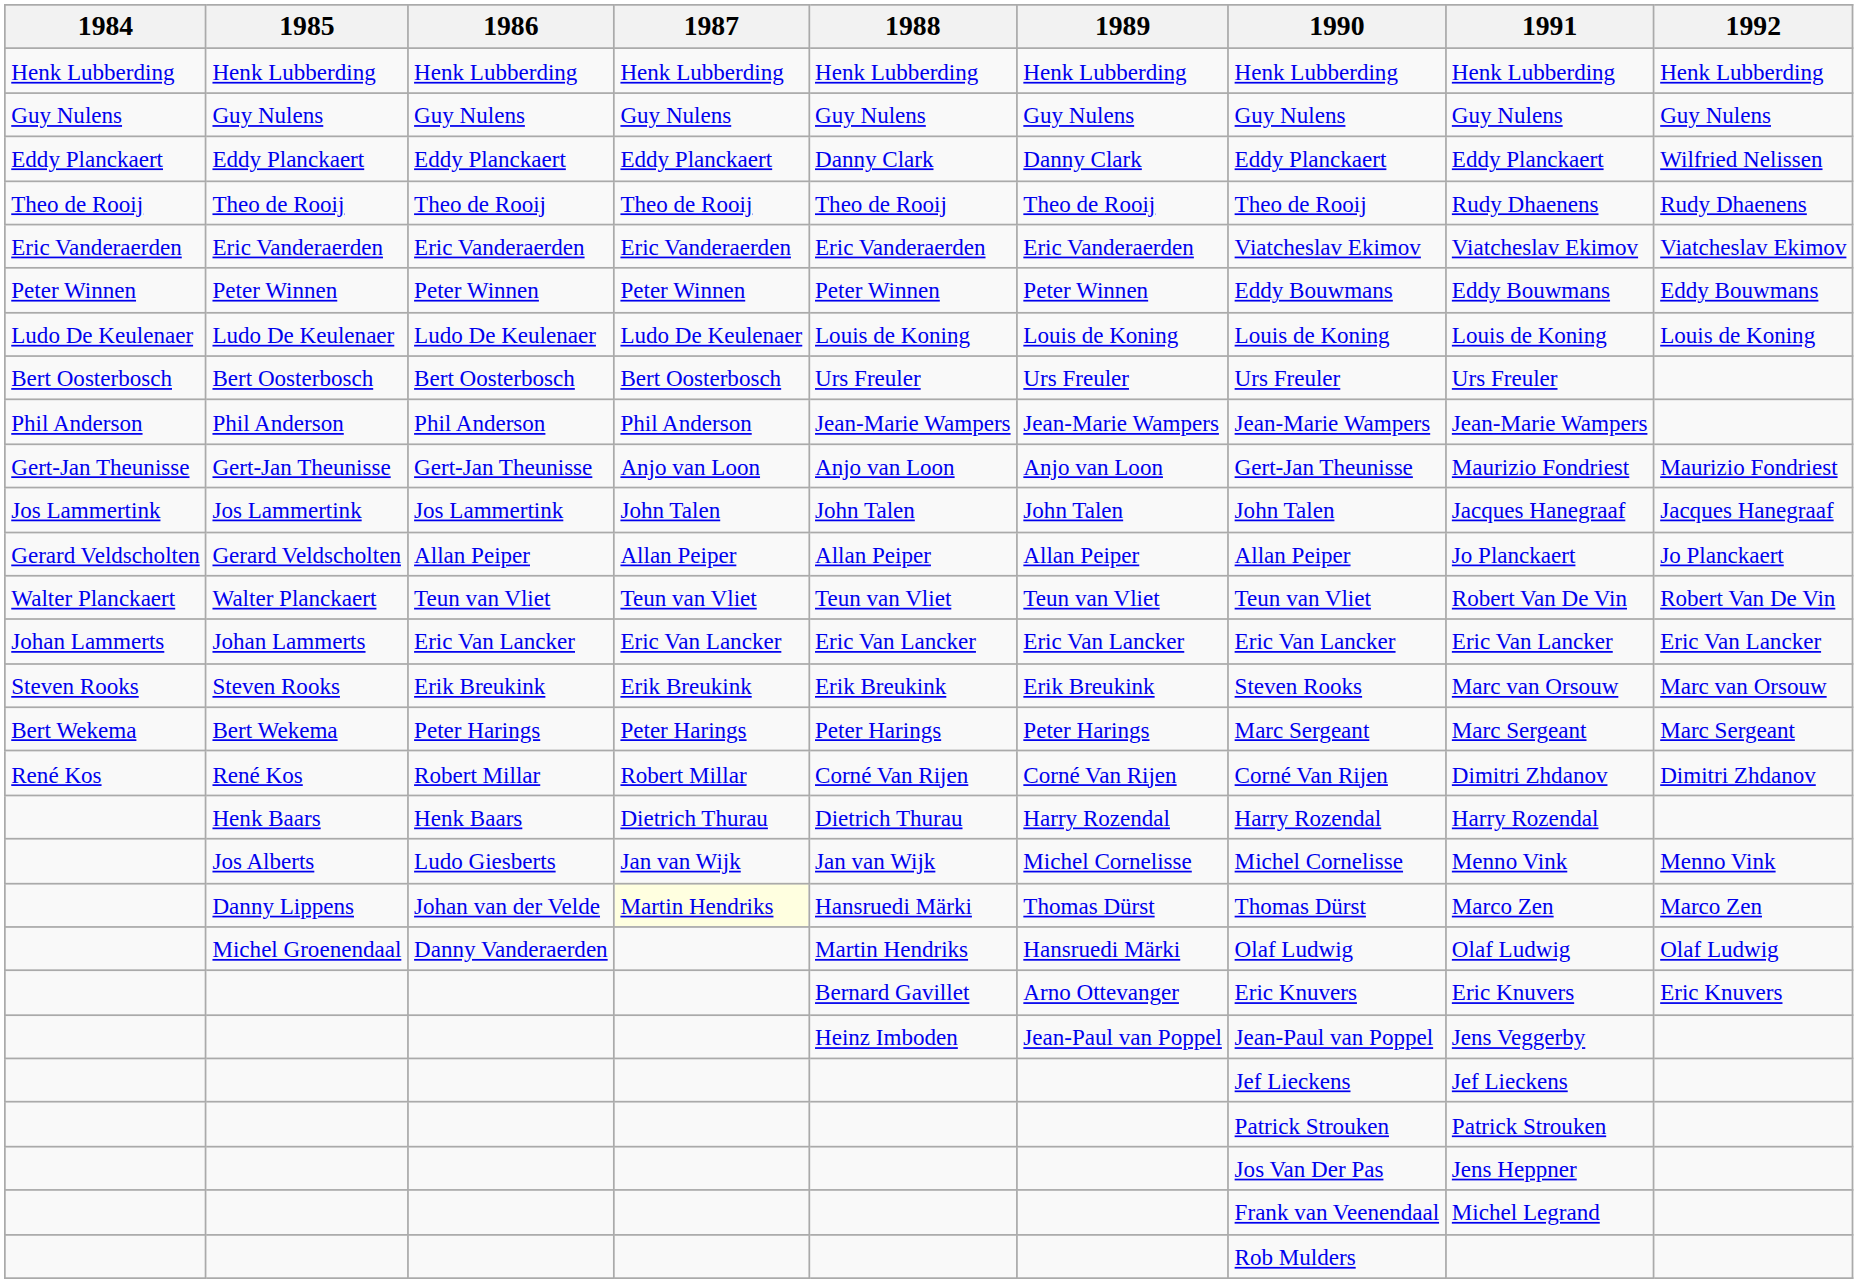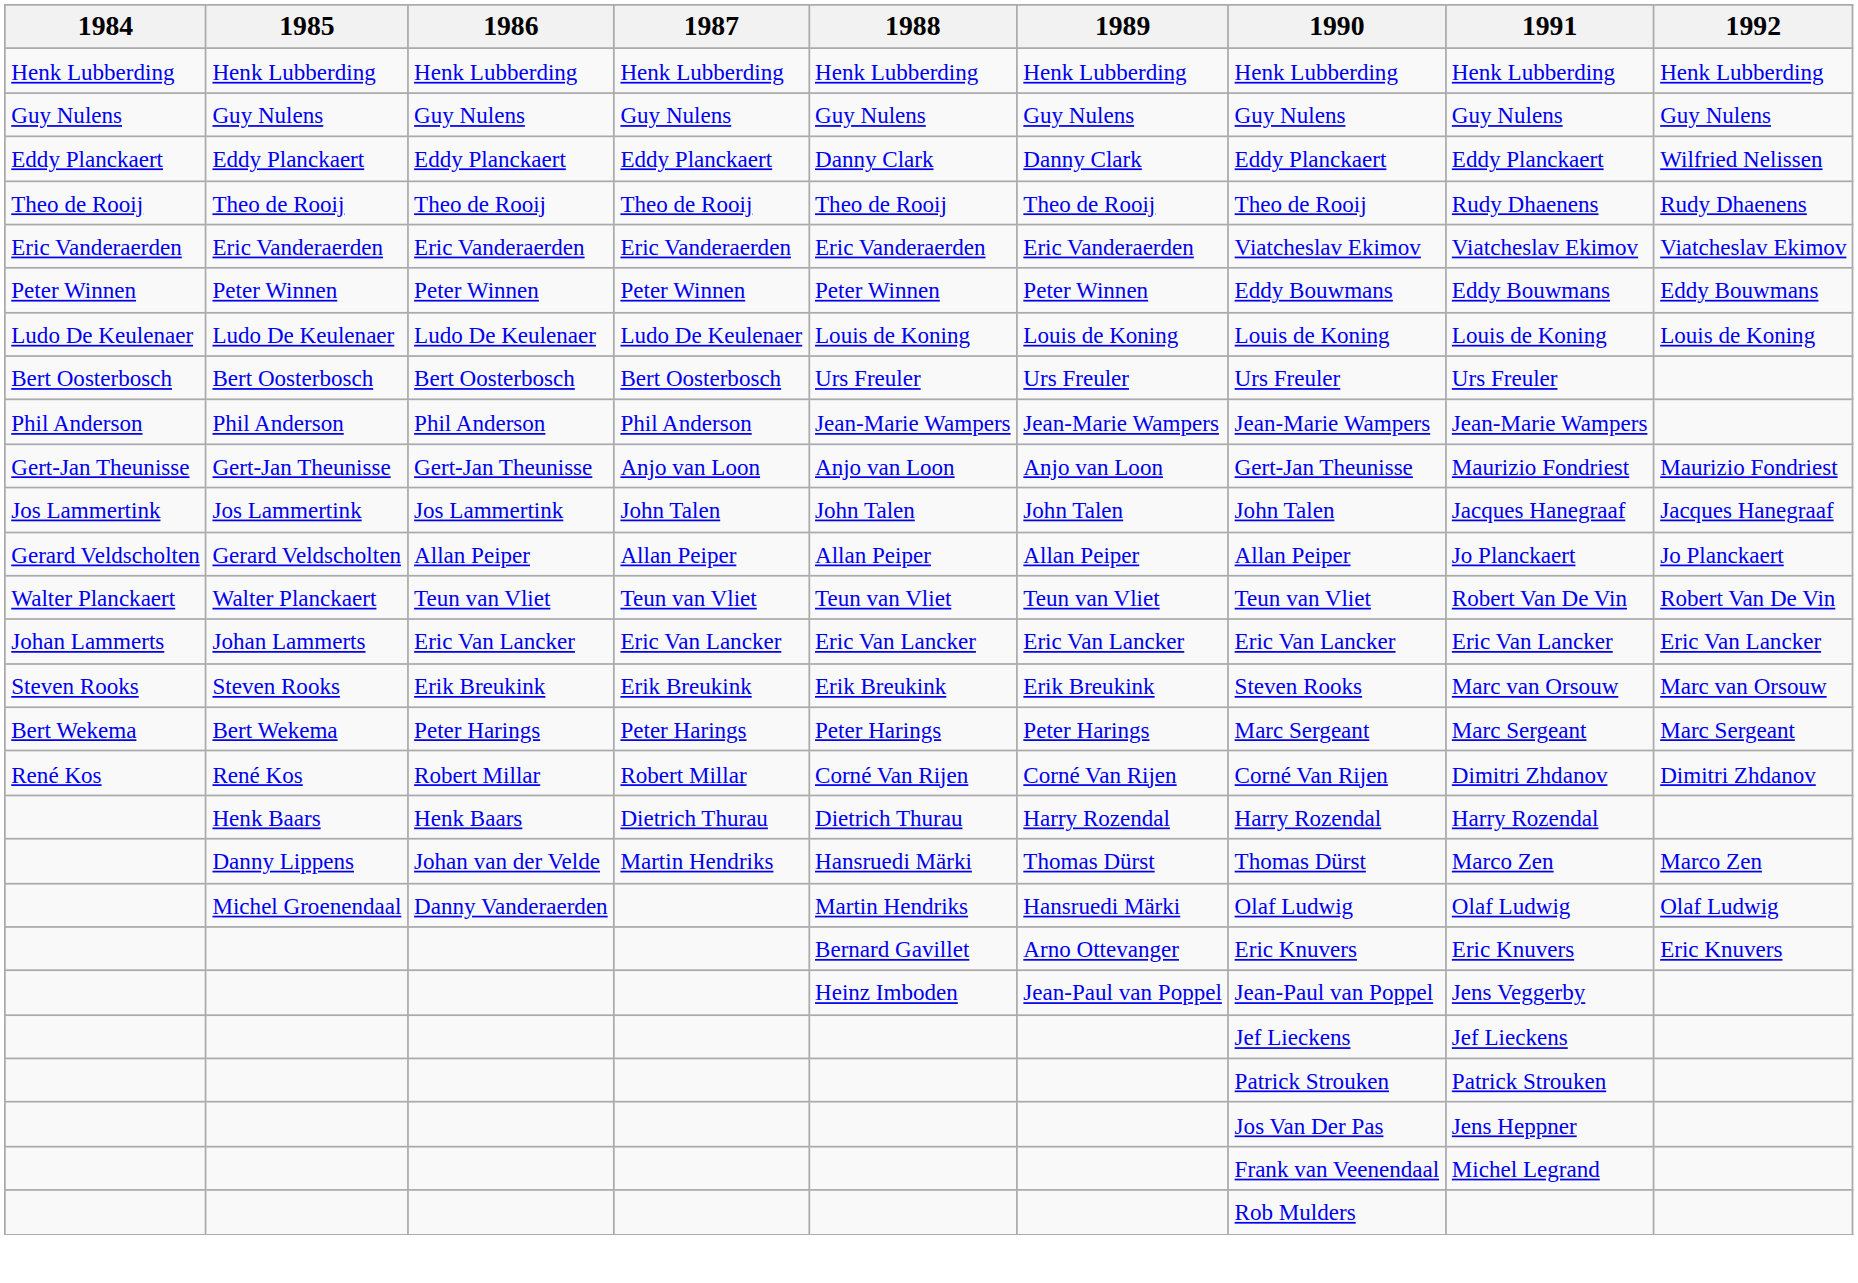 <table class="wikitable">
 <tr>
 <th>1984</th>
 <th>1985</th>
 <th>1986</th>
 <th>1987</th>
 <th>1988</th>
 <th>1989</th>
 <th>1990</th>
 <th>1991</th>
 <th>1992</th>
 </tr>
 <tr>
 <td><small> <a href='#'>Henk Lubberding</a> </small></td>
 <td><small> <a href='#'>Henk Lubberding</a> </small></td>
 <td><small> <a href='#'>Henk Lubberding</a> </small></td>
 <td><small> <a href='#'>Henk Lubberding</a> </small></td>
 <td><small> <a href='#'>Henk Lubberding</a> </small></td>
 <td><small> <a href='#'>Henk Lubberding</a> </small></td>
 <td><small> <a href='#'>Henk Lubberding</a> </small></td>
 <td><small> <a href='#'>Henk Lubberding</a> </small></td>
 <td><small> <a href='#'>Henk Lubberding</a> </small></td>
 </tr>
 <tr>
 <td><small> <a href='#'>Guy Nulens</a> </small></td>
 <td><small> <a href='#'>Guy Nulens</a> </small></td>
 <td><small> <a href='#'>Guy Nulens</a> </small></td>
 <td><small> <a href='#'>Guy Nulens</a> </small></td>
 <td><small> <a href='#'>Guy Nulens</a> </small></td>
 <td><small> <a href='#'>Guy Nulens</a> </small></td>
 <td><small> <a href='#'>Guy Nulens</a> </small></td>
 <td><small> <a href='#'>Guy Nulens</a> </small></td>
 <td><small> <a href='#'>Guy Nulens</a> </small></td>
 </tr>
 <tr>
 <td><small> <a href='#'>Eddy Planckaert</a> </small></td>
 <td><small> <a href='#'>Eddy Planckaert</a> </small></td>
 <td><small> <a href='#'>Eddy Planckaert</a> </small></td>
 <td><small> <a href='#'>Eddy Planckaert</a> </small></td>
 <td><small> <a href='#'>Danny Clark</a> </small></td>
 <td><small> <a href='#'>Danny Clark</a> </small></td>
 <td><small> <a href='#'>Eddy Planckaert</a> </small></td>
 <td><small> <a href='#'>Eddy Planckaert</a> </small></td>
 <td><small><a href='#'>Wilfried Nelissen</a></small></td>
 </tr>
 <tr>
 <td><small> <a href='#'>Theo de Rooij</a> </small></td>
 <td><small> <a href='#'>Theo de Rooij</a> </small></td>
 <td><small> <a href='#'>Theo de Rooij</a> </small></td>
 <td><small> <a href='#'>Theo de Rooij</a> </small></td>
 <td><small> <a href='#'>Theo de Rooij</a> </small></td>
 <td><small> <a href='#'>Theo de Rooij</a> </small></td>
 <td><small> <a href='#'>Theo de Rooij</a> </small></td>
 <td><small><a href='#'>Rudy Dhaenens</a></small></td>
 <td><small><a href='#'>Rudy Dhaenens</a></small></td>
 </tr>
 <tr>
 <td><small> <a href='#'>Eric Vanderaerden</a> </small></td>
 <td><small> <a href='#'>Eric Vanderaerden</a> </small></td>
 <td><small> <a href='#'>Eric Vanderaerden</a> </small></td>
 <td><small> <a href='#'>Eric Vanderaerden</a> </small></td>
 <td><small> <a href='#'>Eric Vanderaerden</a> </small></td>
 <td><small> <a href='#'>Eric Vanderaerden</a> </small></td>
 <td><small><a href='#'>Viatcheslav Ekimov</a></small></td>
 <td><small><a href='#'>Viatcheslav Ekimov</a></small></td>
 <td><small><a href='#'>Viatcheslav Ekimov</a></small></td>
 </tr>
 <tr>
 <td><small> <a href='#'>Peter Winnen</a> </small></td>
 <td><small> <a href='#'>Peter Winnen</a> </small></td>
 <td><small> <a href='#'>Peter Winnen</a> </small></td>
 <td><small> <a href='#'>Peter Winnen</a> </small></td>
 <td><small> <a href='#'>Peter Winnen</a> </small></td>
 <td><small> <a href='#'>Peter Winnen</a> </small></td>
 <td><small><a href='#'>Eddy Bouwmans</a></small></td>
 <td><small><a href='#'>Eddy Bouwmans</a></small></td>
 <td><small><a href='#'>Eddy Bouwmans</a></small></td>
 </tr>
 <tr>
 <td><small> <a href='#'>Ludo De Keulenaer</a> </small></td>
 <td><small> <a href='#'>Ludo De Keulenaer</a> </small></td>
 <td><small> <a href='#'>Ludo De Keulenaer</a> </small></td>
 <td><small> <a href='#'>Ludo De Keulenaer</a> </small></td>
 <td><small><a href='#'>Louis de Koning</a></small></td>
 <td><small><a href='#'>Louis de Koning</a></small></td>
 <td><small><a href='#'>Louis de Koning</a></small></td>
 <td><small><a href='#'>Louis de Koning</a></small></td>
 <td><small><a href='#'>Louis de Koning</a></small></td>
 </tr>
 <tr>
 <td><small> <a href='#'>Bert Oosterbosch</a> </small></td>
 <td><small> <a href='#'>Bert Oosterbosch</a> </small></td>
 <td><small> <a href='#'>Bert Oosterbosch</a> </small></td>
 <td><small> <a href='#'>Bert Oosterbosch</a> </small></td>
 <td><small><a href='#'>Urs Freuler</a></small></td>
 <td><small><a href='#'>Urs Freuler</a></small></td>
 <td><small><a href='#'>Urs Freuler</a></small></td>
 <td><small><a href='#'>Urs Freuler</a></small></td>
 <td></td>
 </tr>
 <tr>
 <td><small> <a href='#'>Phil Anderson</a> </small></td>
 <td><small> <a href='#'>Phil Anderson</a> </small></td>
 <td><small> <a href='#'>Phil Anderson</a> </small></td>
 <td><small> <a href='#'>Phil Anderson</a> </small></td>
 <td><small><a href='#'>Jean-Marie Wampers</a></small></td>
 <td><small><a href='#'>Jean-Marie Wampers</a></small></td>
 <td><small><a href='#'>Jean-Marie Wampers</a></small></td>
 <td><small><a href='#'>Jean-Marie Wampers</a></small></td>
 <td></td>
 </tr>
 <tr>
 <td><small> <a href='#'>Gert-Jan Theunisse</a> </small></td>
 <td><small> <a href='#'>Gert-Jan Theunisse</a> </small></td>
 <td><small> <a href='#'>Gert-Jan Theunisse</a> </small></td>
 <td><small><a href='#'>Anjo van Loon</a></small></td>
 <td><small><a href='#'>Anjo van Loon</a></small></td>
 <td><small><a href='#'>Anjo van Loon</a></small></td>
 <td><small> <a href='#'>Gert-Jan Theunisse</a> </small></td>
 <td><small><a href='#'>Maurizio Fondriest</a></small></td>
 <td><small><a href='#'>Maurizio Fondriest</a></small></td>
 </tr>
 <tr>
 <td><small> <a href='#'>Jos Lammertink</a> </small></td>
 <td><small> <a href='#'>Jos Lammertink</a> </small></td>
 <td><small> <a href='#'>Jos Lammertink</a> </small></td>
 <td><small><a href='#'>John Talen</a></small></td>
 <td><small><a href='#'>John Talen</a></small></td>
 <td><small><a href='#'>John Talen</a></small></td>
 <td><small><a href='#'>John Talen</a></small></td>
 <td><small><a href='#'>Jacques Hanegraaf</a></small></td>
 <td><small><a href='#'>Jacques Hanegraaf</a></small></td>
 </tr>
 <tr>
 <td><small> <a href='#'>Gerard Veldscholten</a> </small></td>
 <td><small> <a href='#'>Gerard Veldscholten</a> </small></td>
 <td><small><a href='#'>Allan Peiper</a></small></td>
 <td><small><a href='#'>Allan Peiper</a></small></td>
 <td><small><a href='#'>Allan Peiper</a></small></td>
 <td><small><a href='#'>Allan Peiper</a></small></td>
 <td><small><a href='#'>Allan Peiper</a></small></td>
 <td><small><a href='#'>Jo Planckaert</a></small></td>
 <td><small><a href='#'>Jo Planckaert</a></small></td>
 </tr>
 <tr>
 <td><small> <a href='#'>Walter Planckaert</a> </small></td>
 <td><small> <a href='#'>Walter Planckaert</a> </small></td>
 <td><small><a href='#'>Teun van Vliet</a></small></td>
 <td><small><a href='#'>Teun van Vliet</a></small></td>
 <td><small><a href='#'>Teun van Vliet</a></small></td>
 <td><small><a href='#'>Teun van Vliet</a></small></td>
 <td><small><a href='#'>Teun van Vliet</a></small></td>
 <td><small><a href='#'>Robert Van De Vin</a></small></td>
 <td><small><a href='#'>Robert Van De Vin</a></small></td>
 </tr>
 <tr>
 <td><small> <a href='#'>Johan Lammerts</a> </small></td>
 <td><small> <a href='#'>Johan Lammerts</a> </small></td>
 <td><small><a href='#'>Eric Van Lancker</a></small></td>
 <td><small><a href='#'>Eric Van Lancker</a></small></td>
 <td><small><a href='#'>Eric Van Lancker</a></small></td>
 <td><small><a href='#'>Eric Van Lancker</a></small></td>
 <td><small><a href='#'>Eric Van Lancker</a></small></td>
 <td><small><a href='#'>Eric Van Lancker</a></small></td>
 <td><small><a href='#'>Eric Van Lancker</a></small></td>
 </tr>
 <tr>
 <td><small> <a href='#'>Steven Rooks</a> </small></td>
 <td><small> <a href='#'>Steven Rooks</a> </small></td>
 <td><small><a href='#'>Erik Breukink</a></small></td>
 <td><small><a href='#'>Erik Breukink</a></small></td>
 <td><small><a href='#'>Erik Breukink</a></small></td>
 <td><small><a href='#'>Erik Breukink</a></small></td>
 <td><small> <a href='#'>Steven Rooks</a> </small></td>
 <td><small><a href='#'>Marc van Orsouw</a></small></td>
 <td><small><a href='#'>Marc van Orsouw</a></small></td>
 </tr>
 <tr>
 <td><small> <a href='#'>Bert Wekema</a> </small></td>
 <td><small> <a href='#'>Bert Wekema</a> </small></td>
 <td><small><a href='#'>Peter Harings</a></small></td>
 <td><small><a href='#'>Peter Harings</a></small></td>
 <td><small><a href='#'>Peter Harings</a></small></td>
 <td><small><a href='#'>Peter Harings</a></small></td>
 <td><small><a href='#'>Marc Sergeant</a></small></td>
 <td><small><a href='#'>Marc Sergeant</a></small></td>
 <td><small><a href='#'>Marc Sergeant</a></small></td>
 </tr>
 <tr>
 <td><small> <a href='#'>René Kos</a> </small></td>
 <td><small> <a href='#'>René Kos</a> </small></td>
 <td><small><a href='#'>Robert Millar</a></small></td>
 <td><small><a href='#'>Robert Millar</a></small></td>
 <td><small><a href='#'>Corné Van Rijen</a></small></td>
 <td><small><a href='#'>Corné Van Rijen</a></small></td>
 <td><small><a href='#'>Corné Van Rijen</a></small></td>
 <td><small><a href='#'>Dimitri Zhdanov</a></small></td>
 <td><small><a href='#'>Dimitri Zhdanov</a></small></td>
 </tr>
 <tr>
 <td></td>
 <td><small><a href='#'>Henk Baars</a></small></td>
 <td><small><a href='#'>Henk Baars</a></small></td>
 <td><small><a href='#'>Dietrich Thurau</a></small></td>
 <td><small><a href='#'>Dietrich Thurau</a></small></td>
 <td><small><a href='#'>Harry Rozendal</a></small></td>
 <td><small><a href='#'>Harry Rozendal</a></small></td>
 <td><small><a href='#'>Harry Rozendal</a></small></td>
 <td></td>
 </tr>
 <tr>
 <td></td>
-<td><small><a href='#'>Jos Alberts</a></small></td>
-<td><small><a href='#'>Ludo Giesberts</a></small></td>
-<td><small><a href='#'>Jan van Wijk</a></small></td>
-<td><small><a href='#'>Jan van Wijk</a></small></td>
-<td><small><a href='#'>Michel Cornelisse</a></small></td>
-<td><small><a href='#'>Michel Cornelisse</a></small></td>
-<td><small><a href='#'>Menno Vink</a></small></td>
-<td><small><a href='#'>Menno Vink</a></small></td>
-</tr>
-<tr>
-<td></td>
 <td><small><a href='#'>Danny Lippens</a></small></td>
 <td><small><a href='#'>Johan van der Velde</a></small></td>
-<td style="background: lightyellow;"><small><a href='#'>Martin Hendriks</a></small></td>
+<td><small><a href='#'>Martin Hendriks</a></small></td>
 <td><small><a href='#'>Hansruedi Märki</a></small></td>
 <td><small><a href='#'>Thomas Dürst</a></small></td>
 <td><small><a href='#'>Thomas Dürst</a></small></td>
 <td><small><a href='#'>Marco Zen</a></small></td>
 <td><small><a href='#'>Marco Zen</a></small></td>
 </tr>
 <tr>
 <td></td>
 <td><small><a href='#'>Michel Groenendaal</a></small></td>
 <td><small><a href='#'>Danny Vanderaerden</a></small></td>
 <td></td>
 <td><small><a href='#'>Martin Hendriks</a></small></td>
 <td><small><a href='#'>Hansruedi Märki</a></small></td>
 <td><small><a href='#'>Olaf Ludwig</a></small></td>
 <td><small><a href='#'>Olaf Ludwig</a></small></td>
 <td><small><a href='#'>Olaf Ludwig</a></small></td>
 </tr>
 <tr>
 <td></td>
 <td></td>
 <td></td>
 <td></td>
 <td><small><a href='#'>Bernard Gavillet</a></small></td>
 <td><small><a href='#'>Arno Ottevanger</a></small></td>
 <td><small><a href='#'>Eric Knuvers</a></small></td>
 <td><small><a href='#'>Eric Knuvers</a></small></td>
 <td><small><a href='#'>Eric Knuvers</a></small></td>
 </tr>
 <tr>
 <td></td>
 <td></td>
 <td></td>
 <td></td>
 <td><small><a href='#'>Heinz Imboden</a></small></td>
 <td><small><a href='#'>Jean-Paul van Poppel</a></small></td>
 <td><small><a href='#'>Jean-Paul van Poppel</a></small></td>
 <td><small><a href='#'>Jens Veggerby</a></small></td>
 <td></td>
 </tr>
 <tr>
 <td></td>
 <td></td>
 <td></td>
 <td></td>
 <td></td>
 <td></td>
 <td><small><a href='#'>Jef Lieckens</a></small></td>
 <td><small><a href='#'>Jef Lieckens</a></small></td>
 <td></td>
 </tr>
 <tr>
 <td></td>
 <td></td>
 <td></td>
 <td></td>
 <td></td>
 <td></td>
 <td><small><a href='#'>Patrick Strouken</a></small></td>
 <td><small><a href='#'>Patrick Strouken</a></small></td>
 <td></td>
 </tr>
 <tr>
 <td></td>
 <td></td>
 <td></td>
 <td></td>
 <td></td>
 <td></td>
 <td><small><a href='#'>Jos Van Der Pas</a></small></td>
 <td><small><a href='#'>Jens Heppner</a></small></td>
 <td></td>
 </tr>
 <tr>
 <td></td>
 <td></td>
 <td></td>
 <td></td>
 <td></td>
 <td></td>
 <td><small><a href='#'>Frank van Veenendaal</a></small></td>
 <td><small><a href='#'>Michel Legrand</a></small></td>
 <td></td>
 </tr>
 <tr>
 <td></td>
 <td></td>
 <td></td>
 <td></td>
 <td></td>
 <td></td>
 <td><small><a href='#'>Rob Mulders</a></small></td>
 <td></td>
 <td></td>
 </tr>
 </table>
